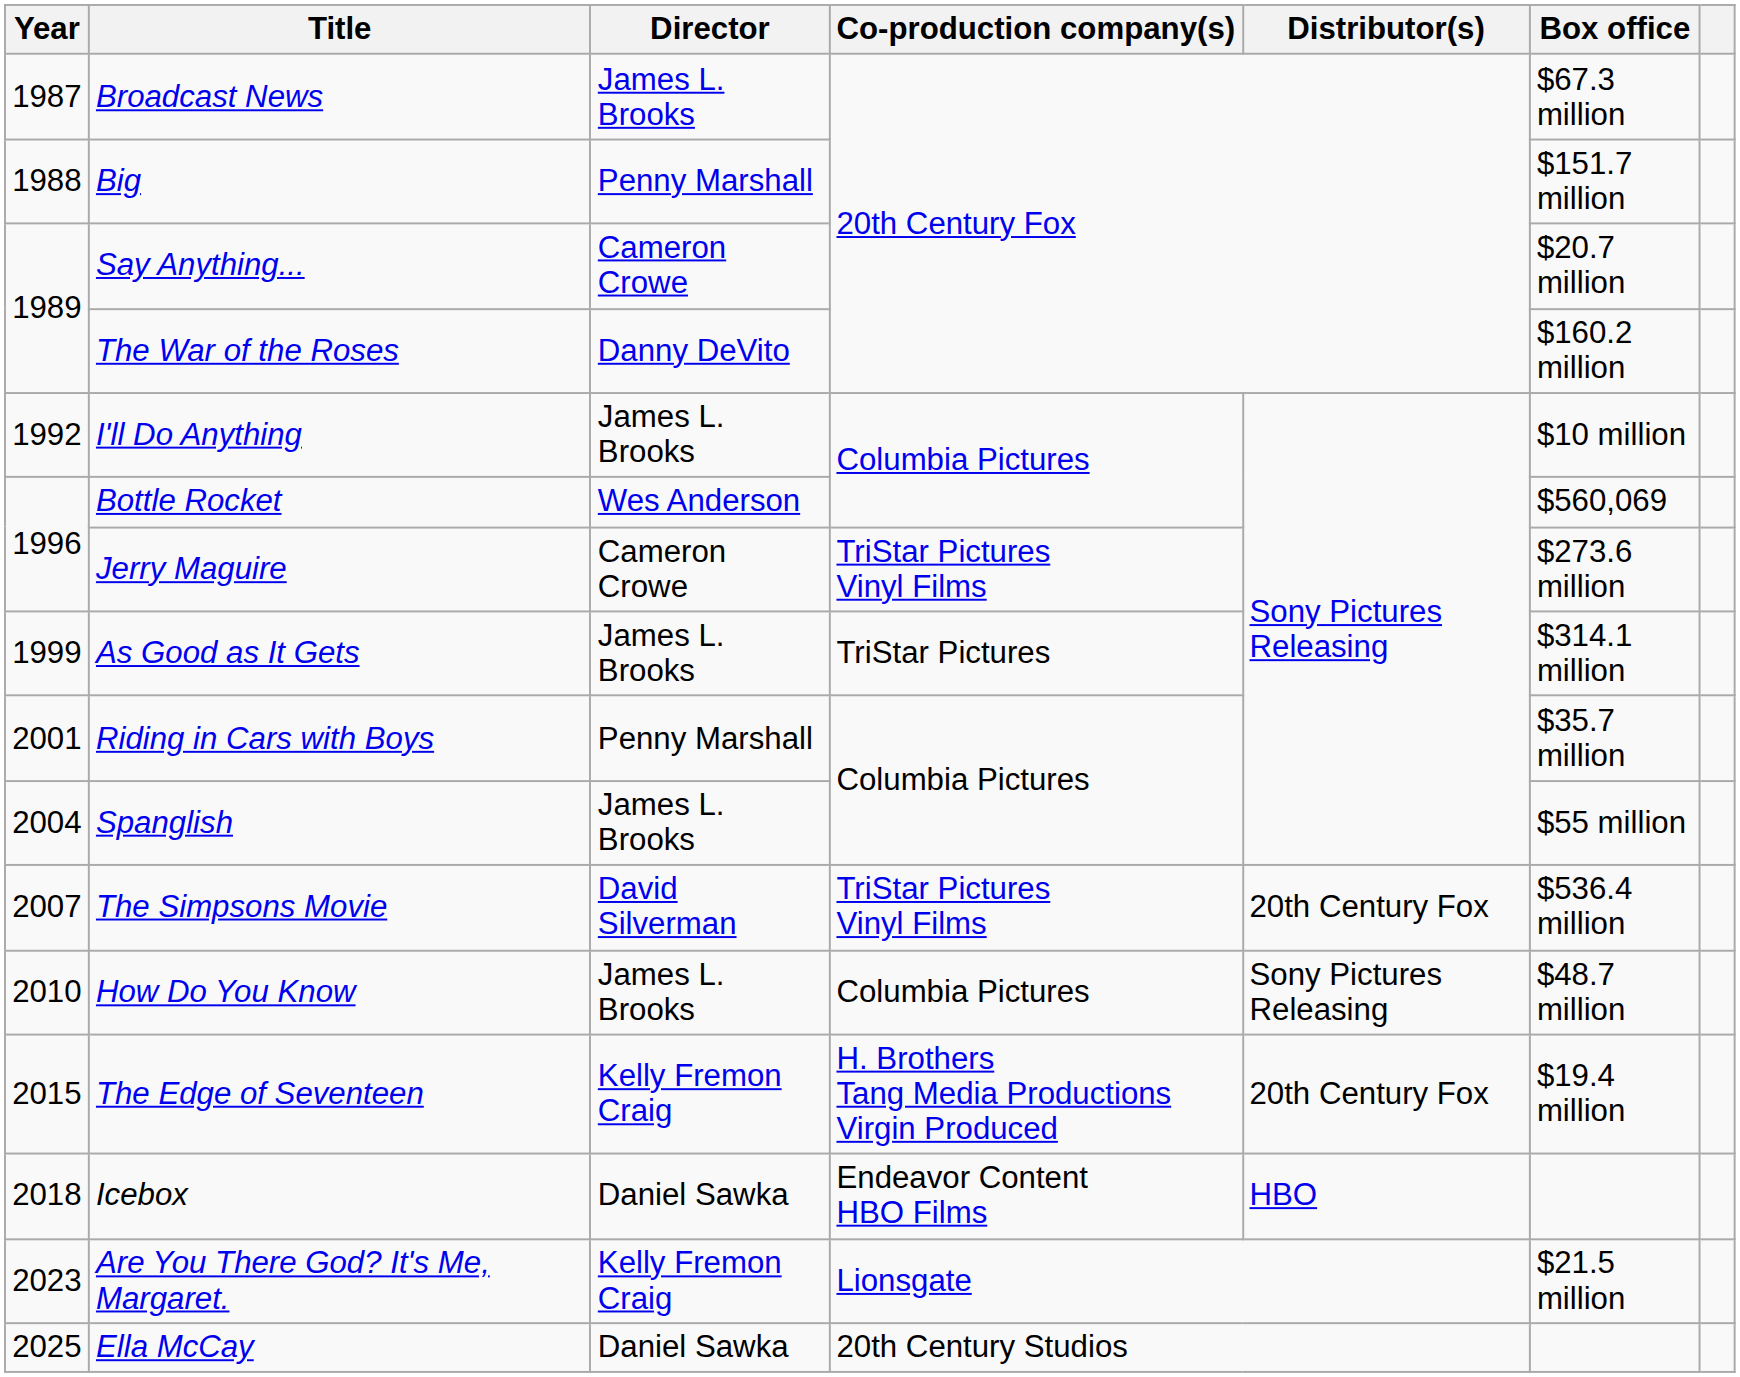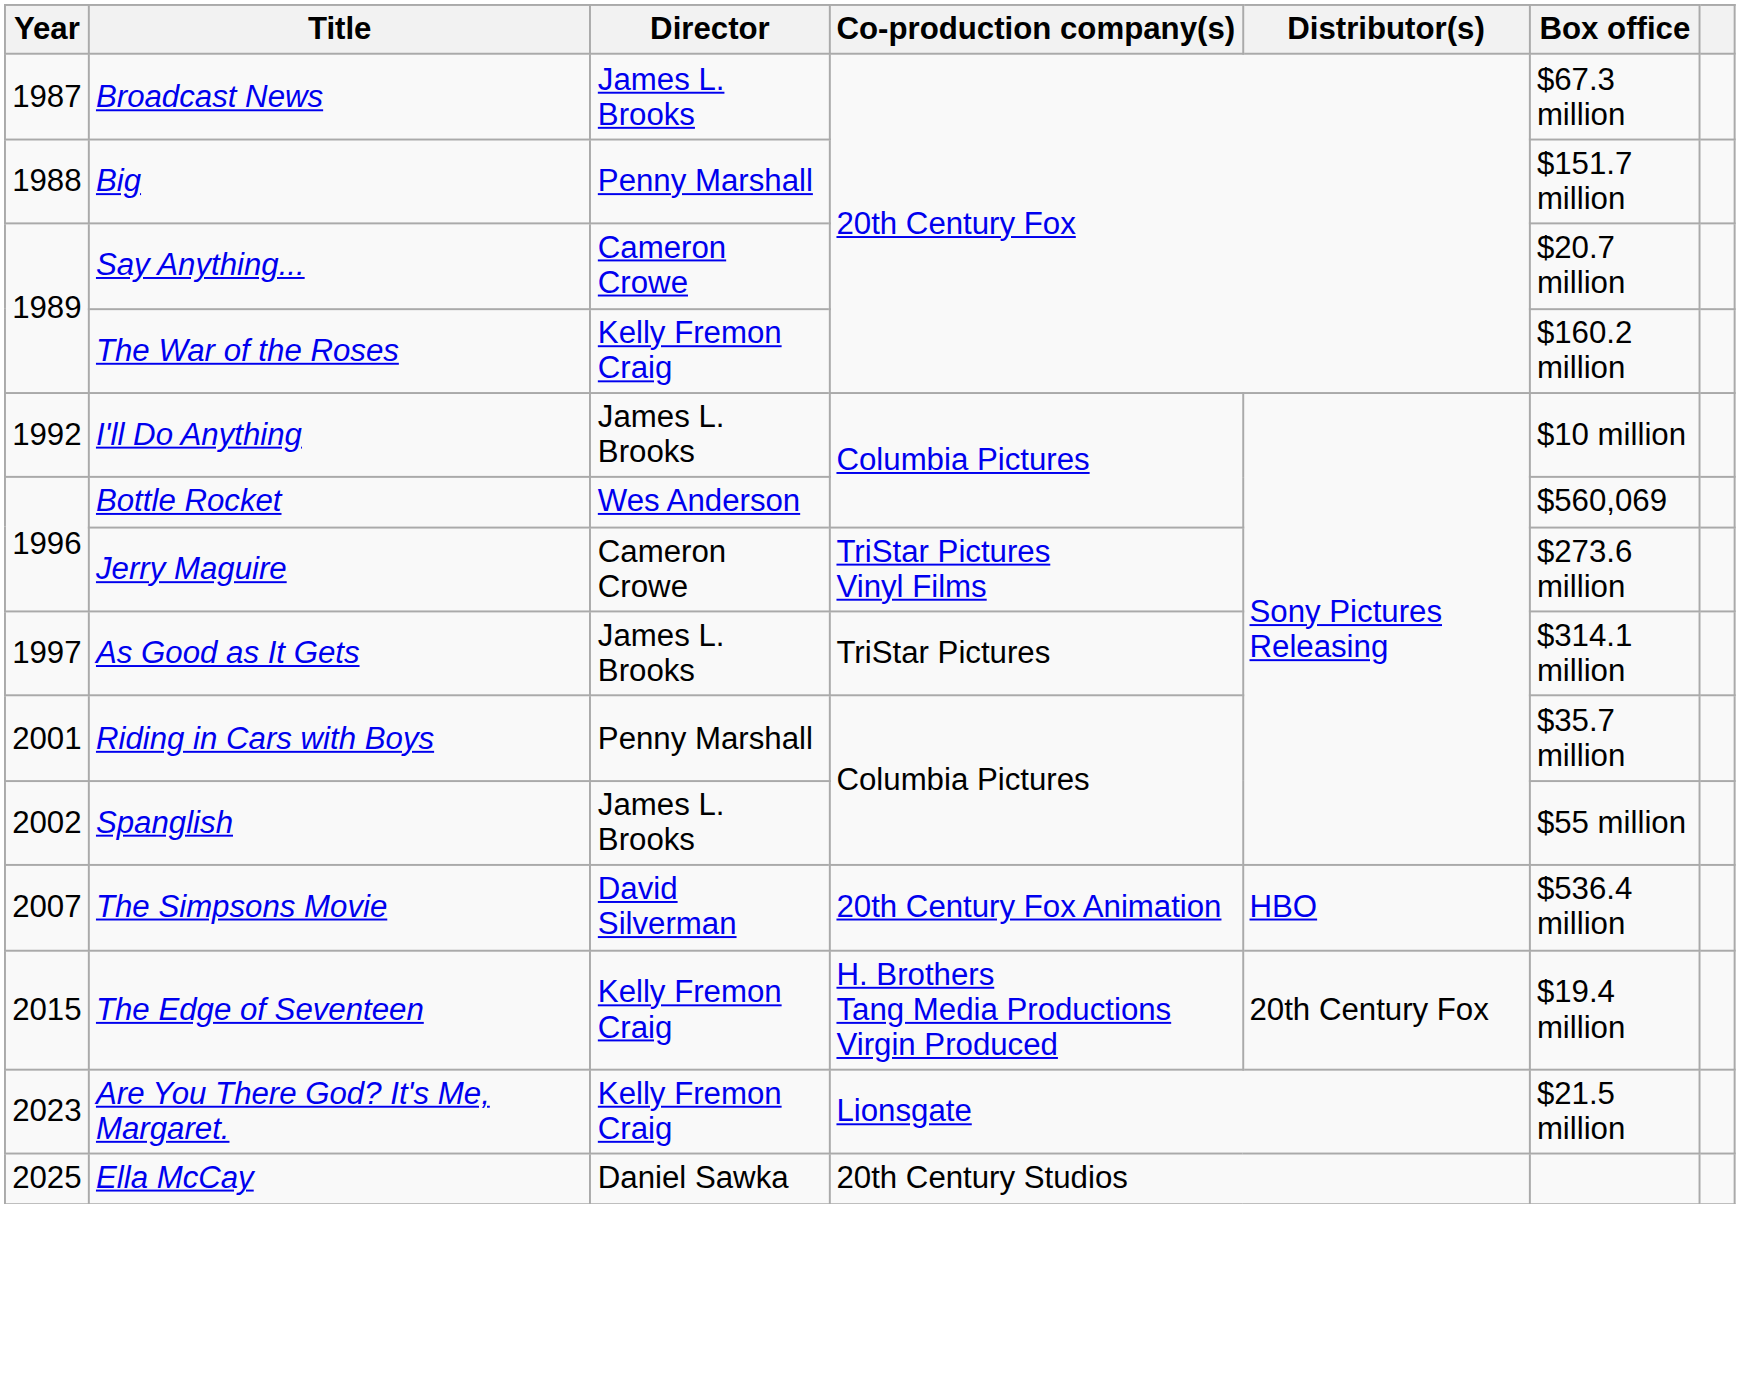 <table class="wikitable sortable">
 <tr>
 <th width="30">Year</th>
 <th width="250">Title</th>
 <th width="115">Director</th>
 <th>Co-production company(s)</th>
 <th width="140">Distributor(s)</th>
 <th width="80">Box office</th>
 <th class="unsortable" width="10"></th>
 </tr>
 <tr>
 <td>1987</td>
 <td><em><a href='#'>Broadcast News</a></em></td>
 <td><a href='#'>James L. Brooks</a></td>
 <td colspan="2" rowspan="4"><a href='#'>20th Century Fox</a></td>
 <td>$67.3 million</td>
 <td></td>
 </tr>
 <tr>
 <td>1988</td>
 <td><em><a href='#'>Big</a></em></td>
 <td><a href='#'>Penny Marshall</a></td>
 <td>$151.7 million</td>
 <td></td>
 </tr>
 <tr>
 <td rowspan="2">1989</td>
 <td><em><a href='#'>Say Anything...</a></em></td>
 <td><a href='#'>Cameron Crowe</a></td>
 <td>$20.7 million</td>
 <td></td>
 </tr>
 <tr>
 <td><em><a href='#'>The War of the Roses</a></em></td>
-<td><a href='#'>Danny DeVito</a></td>
+<td><a href='#'>Kelly Fremon Craig</a></td>
 <td>$160.2 million</td>
 <td></td>
 </tr>
 <tr>
 <td>1992</td>
 <td><em><a href='#'>I'll Do Anything</a></em></td>
 <td>James L. Brooks</td>
 <td rowspan="2"><a href='#'>Columbia Pictures</a></td>
 <td rowspan="6"><a href='#'>Sony Pictures Releasing</a></td>
 <td>$10 million</td>
 <td></td>
 </tr>
 <tr>
 <td rowspan="2">1996</td>
 <td><em><a href='#'>Bottle Rocket</a></em></td>
 <td><a href='#'>Wes Anderson</a></td>
 <td>$560,069</td>
 <td></td>
 </tr>
 <tr>
 <td><em><a href='#'>Jerry Maguire</a></em></td>
 <td>Cameron Crowe</td>
 <td><a href='#'>TriStar Pictures</a><br><a href='#'>Vinyl Films</a></td>
 <td>$273.6 million</td>
 <td></td>
 </tr>
 <tr>
-<td>1999</td>
+<td>1997</td>
 <td><em><a href='#'>As Good as It Gets</a></em></td>
 <td>James L. Brooks</td>
 <td>TriStar Pictures</td>
 <td>$314.1 million</td>
 <td></td>
 </tr>
 <tr>
 <td>2001</td>
 <td><em><a href='#'>Riding in Cars with Boys</a></em></td>
 <td>Penny Marshall</td>
 <td rowspan="2">Columbia Pictures</td>
 <td>$35.7 million</td>
 <td></td>
 </tr>
 <tr>
-<td>2004</td>
+<td>2002</td>
 <td><em><a href='#'>Spanglish</a></em></td>
 <td>James L. Brooks</td>
 <td>$55 million</td>
 <td></td>
 </tr>
 <tr>
 <td>2007</td>
 <td><em><a href='#'>The Simpsons Movie</a></em></td>
 <td><a href='#'>David Silverman</a></td>
-<td><a href='#'>TriStar Pictures</a><br><a href='#'>Vinyl Films</a></td>
-<td>20th Century Fox</td>
+<td><a href='#'>20th Century Fox Animation</a></td>
+<td><a href='#'>HBO</a></td>
 <td>$536.4 million</td>
-<td></td>
-</tr>
-<tr>
-<td>2010</td>
-<td><em><a href='#'>How Do You Know</a></em></td>
-<td>James L. Brooks</td>
-<td>Columbia Pictures</td>
-<td>Sony Pictures Releasing</td>
-<td>$48.7 million</td>
 <td></td>
 </tr>
 <tr>
 <td>2015</td>
 <td><em><a href='#'>The Edge of Seventeen</a></em></td>
 <td><a href='#'>Kelly Fremon Craig</a></td>
 <td><a href='#'>H. Brothers</a><br><a href='#'>Tang Media Productions</a><br><a href='#'>Virgin Produced</a></td>
 <td>20th Century Fox</td>
 <td>$19.4 million</td>
-<td></td>
-</tr>
-<tr>
-<td>2018</td>
-<td><em>Icebox</em></td>
-<td>Daniel Sawka</td>
-<td>Endeavor Content<br><a href='#'>HBO Films</a></td>
-<td><a href='#'>HBO</a></td>
-<td></td>
 <td></td>
 </tr>
 <tr>
 <td>2023</td>
 <td><em><a href='#'>Are You There God? It's Me, Margaret.</a></em></td>
 <td><a href='#'>Kelly Fremon Craig</a></td>
 <td colspan=2><a href='#'>Lionsgate</a></td>
 <td>$21.5 million</td>
 <td></td>
 </tr>
 <tr>
 <td>2025</td>
 <td><em><a href='#'>Ella McCay</a></em></td>
 <td>Daniel Sawka</td>
 <td colspan="2">20th Century Studios</td>
 <td></td>
 <td></td>
 </tr>
 </table>
